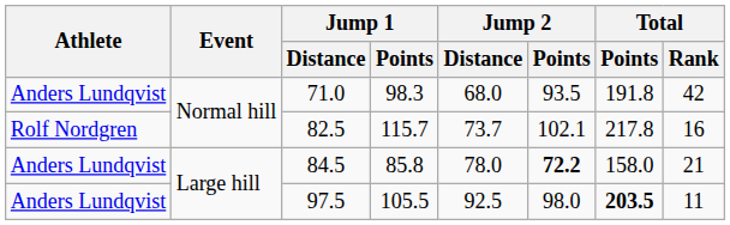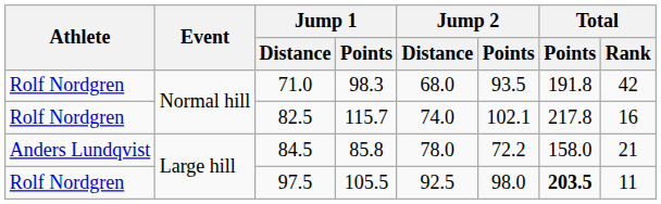 <table class="wikitable" style="font-size:90%">
 <tr>
 <th rowspan="2">Athlete</th>
 <th rowspan="2">Event</th>
 <th colspan="2">Jump 1</th>
 <th colspan="2">Jump 2</th>
 <th colspan="2">Total</th>
 </tr>
 <tr>
 <th>Distance</th>
 <th>Points</th>
 <th>Distance</th>
 <th>Points</th>
 <th>Points</th>
 <th>Rank</th>
 </tr>
 <tr>
-<td><a href='#'>Anders Lundqvist</a></td>
+<td><a href='#'>Rolf Nordgren</a></td>
 <td rowspan="2">Normal hill</td>
 <td align="center">71.0</td>
 <td align="center">98.3</td>
 <td align="center">68.0</td>
 <td align="center">93.5</td>
 <td align="center">191.8</td>
 <td align="center">42</td>
 </tr>
 <tr>
 <td><a href='#'>Rolf Nordgren</a></td>
 <td align="center">82.5</td>
 <td align="center">115.7</td>
-<td align="center">73.7</td>
+<td align="center">74.0</td>
 <td align="center">102.1</td>
 <td align="center">217.8</td>
 <td align="center">16</td>
 </tr>
 <tr>
 <td><a href='#'>Anders Lundqvist</a></td>
 <td rowspan="2">Large hill</td>
 <td align="center">84.5</td>
 <td align="center">85.8</td>
 <td align="center">78.0</td>
-<td align="center"><strong>72.2</strong></td>
+<td align="center">72.2</td>
 <td align="center">158.0</td>
 <td align="center">21</td>
 </tr>
 <tr>
-<td><a href='#'>Anders Lundqvist</a></td>
+<td><a href='#'>Rolf Nordgren</a></td>
 <td align="center">97.5</td>
 <td align="center">105.5</td>
 <td align="center">92.5</td>
 <td align="center">98.0</td>
 <td align="center"><strong>203.5</strong></td>
 <td align="center">11</td>
 </tr>
 </table>
